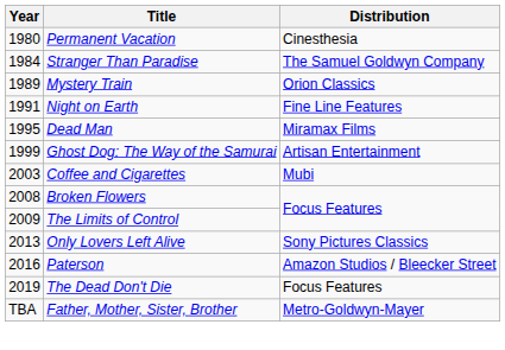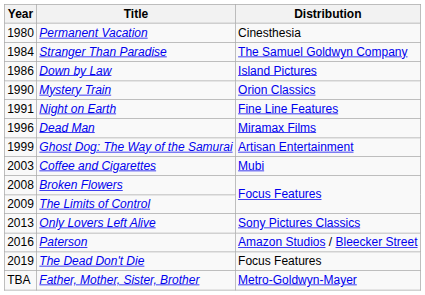 <table class="wikitable">
 <tr>
 <th>Year</th>
 <th>Title</th>
 <th>Distribution</th>
 </tr>
 <tr>
 <td>1980</td>
 <td><em><a href='#'>Permanent Vacation</a></em></td>
 <td>Cinesthesia</td>
 </tr>
 <tr>
 <td>1984</td>
 <td><em><a href='#'>Stranger Than Paradise</a></em></td>
 <td><a href='#'>The Samuel Goldwyn Company</a></td>
 </tr>
 <tr>
-<td>1989</td>
+<td>1986</td>
+<td><em><a href='#'>Down by Law</a></em></td>
+<td><a href='#'>Island Pictures</a></td>
+</tr>
+<tr>
+<td>1990</td>
 <td><em><a href='#'>Mystery Train</a></em></td>
 <td><a href='#'>Orion Classics</a></td>
 </tr>
 <tr>
 <td>1991</td>
 <td><em><a href='#'>Night on Earth</a></em></td>
 <td><a href='#'>Fine Line Features</a></td>
 </tr>
 <tr>
-<td>1995</td>
+<td>1996</td>
 <td><em><a href='#'>Dead Man</a></em></td>
 <td><a href='#'>Miramax Films</a></td>
 </tr>
 <tr>
 <td>1999</td>
 <td><em><a href='#'>Ghost Dog: The Way of the Samurai</a></em></td>
 <td><a href='#'>Artisan Entertainment</a></td>
 </tr>
 <tr>
 <td>2003</td>
 <td><em><a href='#'>Coffee and Cigarettes</a></em></td>
 <td><a href='#'>Mubi</a></td>
 </tr>
 <tr>
 <td>2008</td>
 <td><em><a href='#'>Broken Flowers</a></em></td>
 <td rowspan=2><a href='#'>Focus Features</a></td>
 </tr>
 <tr>
 <td>2009</td>
 <td><em><a href='#'>The Limits of Control</a></em></td>
 </tr>
 <tr>
 <td>2013</td>
 <td><em><a href='#'>Only Lovers Left Alive</a></em></td>
 <td><a href='#'>Sony Pictures Classics</a></td>
 </tr>
 <tr>
 <td>2016</td>
 <td><em><a href='#'>Paterson</a></em></td>
 <td><a href='#'>Amazon Studios</a> / <a href='#'>Bleecker Street</a></td>
 </tr>
 <tr>
 <td>2019</td>
 <td><em><a href='#'>The Dead Don't Die</a></em></td>
 <td>Focus Features</td>
 </tr>
 <tr>
 <td>TBA</td>
 <td><em><a href='#'>Father, Mother, Sister, Brother</a></em></td>
 <td><a href='#'>Metro-Goldwyn-Mayer</a></td>
 </tr>
 </table>
